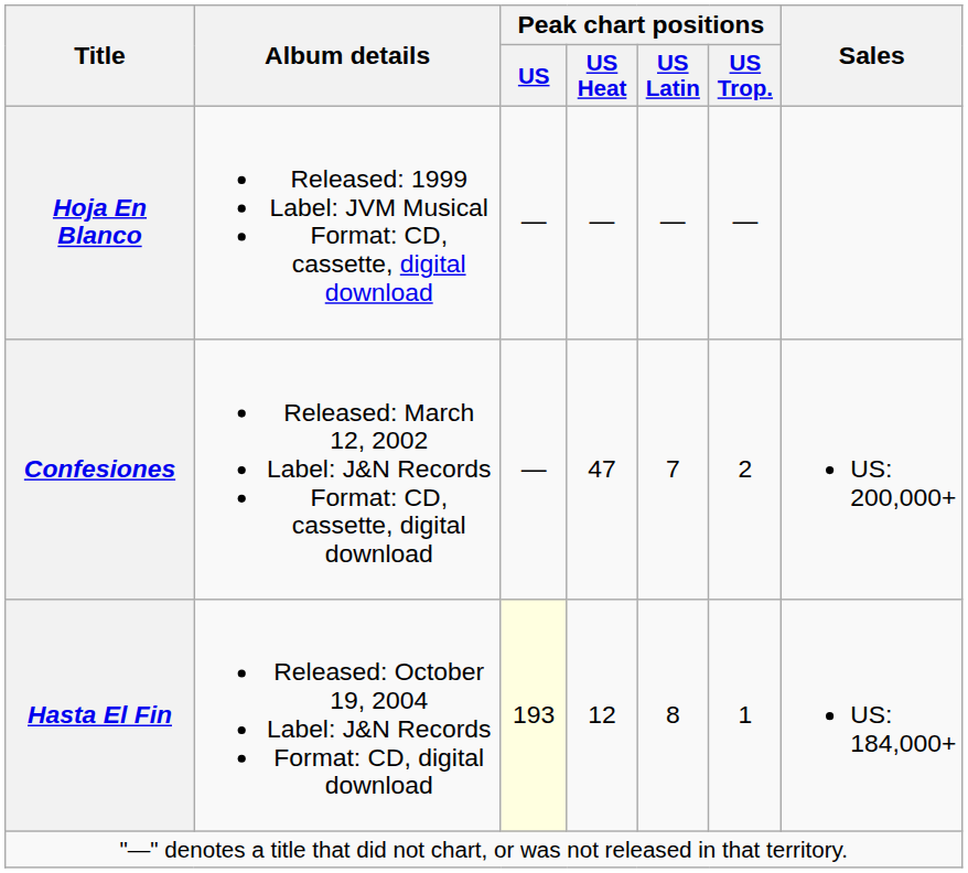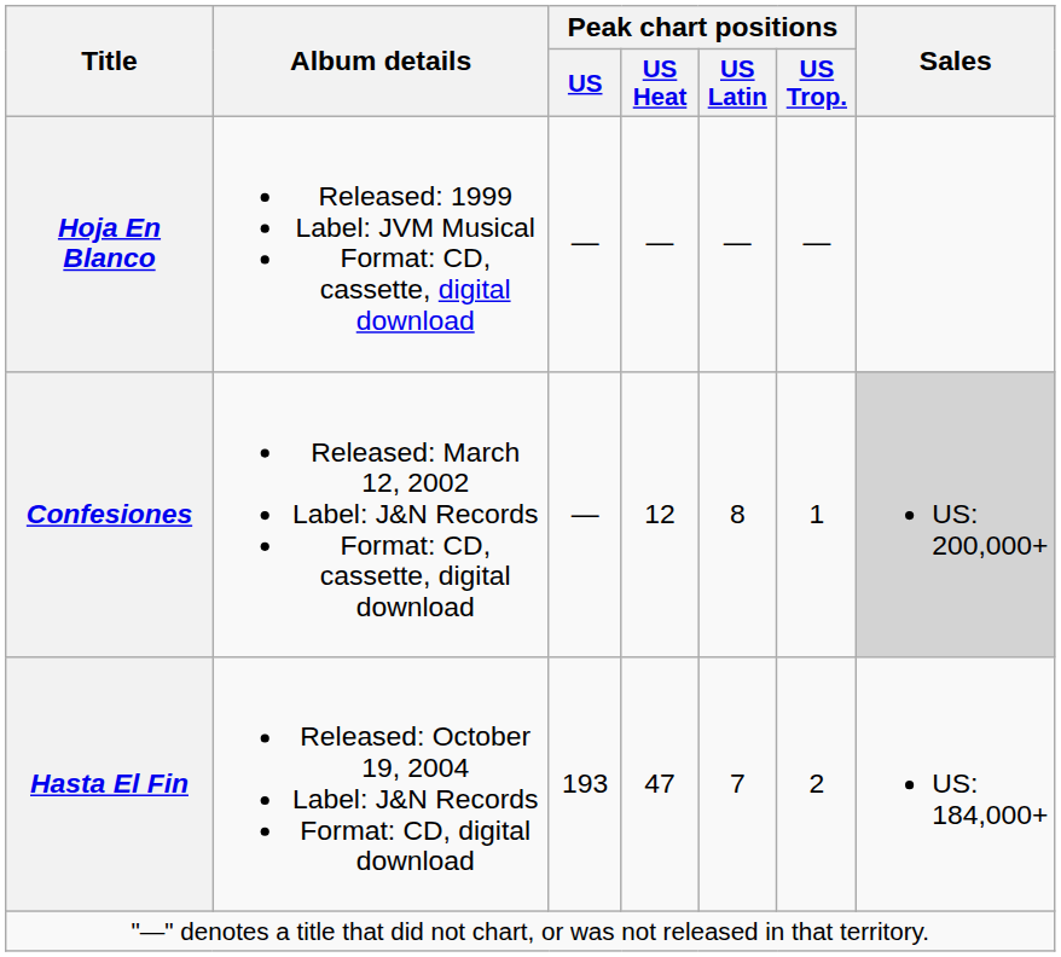 <table class="wikitable plainrowheaders" style="text-align:center;">
 <tr>
 <th scope="col" rowspan="2" style="width:8em;">Title</th>
 <th scope="col" rowspan="2" style="width:16em;">Album details</th>
 <th scope="col" colspan="4">Peak chart positions</th>
 <th scope="col" rowspan="2" style="width:6em;">Sales</th>
 </tr>
 <tr>
 <th scope="col" style="width:3em;font-size:90%;"><a href='#'>US</a><br></th>
 <th scope="col" style="width:3em;font-size:90%;"><a href='#'>US<br>Heat</a><br></th>
 <th scope="col" style="width:3em;font-size:90%;"><a href='#'>US<br>Latin</a><br></th>
 <th scope="col" style="width:3em;font-size:90%;"><a href='#'>US<br>Trop.</a><br></th>
 </tr>
 <tr>
 <th scope="row" align="center"><em><a href='#'>Hoja En Blanco</a></em></th>
 <td><br><ul><li>Released: 1999</li><li>Label: JVM Musical</li><li>Format: CD, cassette, <a href='#'>digital download</a></li></ul></td>
 <td>—</td>
 <td>—</td>
 <td>—</td>
 <td>—</td>
 <td style="text-align:left;"></td>
 </tr>
 <tr>
 <th scope="row" align="center"><em><a href='#'>Confesiones</a></em></th>
 <td><br><ul><li>Released: March 12, 2002</li><li>Label: J&N Records</li><li>Format: CD, cassette, digital download</li></ul></td>
 <td>—</td>
-<td>47</td>
-<td>7</td>
-<td>2</td>
-<td style="text-align:left;"><br><ul><li>US: 200,000+</li></ul></td>
+<td>12</td>
+<td>8</td>
+<td>1</td>
+<td style="background: lightgrey; text-align:left;"><br><ul><li>US: 200,000+</li></ul></td>
 </tr>
 <tr>
 <th scope="row" align="center"><em><a href='#'>Hasta El Fin</a></em></th>
 <td><br><ul><li>Released: October 19, 2004</li><li>Label: J&N Records</li><li>Format: CD, digital download</li></ul></td>
-<td style="background: lightyellow;">193</td>
-<td>12</td>
-<td>8</td>
-<td>1</td>
+<td>193</td>
+<td>47</td>
+<td>7</td>
+<td>2</td>
 <td style="text-align:left;"><br><ul><li>US: 184,000+</li></ul></td>
 </tr>
 <tr>
 <td colspan="15" style="font-size:90%">"—" denotes a title that did not chart, or was not released in that territory.</td>
 </tr>
 </table>
